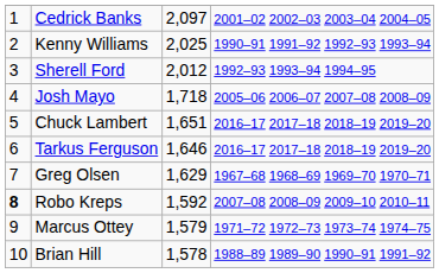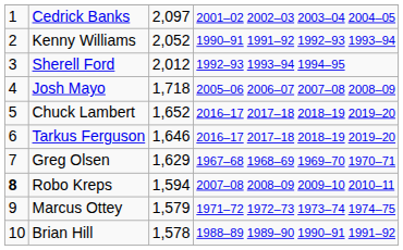 <table class="wikitable">
 <tr>
 </tr>
 <tr>
 <td>1</td>
 <td><a href='#'>Cedrick Banks</a></td>
 <td>2,097</td>
 <td style="font-size:80%;"><a href='#'>2001–02</a> <a href='#'>2002–03</a> <a href='#'>2003–04</a> <a href='#'>2004–05</a></td>
 </tr>
 <tr>
 <td>2</td>
 <td>Kenny Williams</td>
-<td>2,025</td>
+<td>2,052</td>
 <td style="font-size:80%;"><a href='#'>1990–91</a> <a href='#'>1991–92</a> <a href='#'>1992–93</a> <a href='#'>1993–94</a></td>
 </tr>
 <tr>
 <td>3</td>
 <td><a href='#'>Sherell Ford</a></td>
 <td>2,012</td>
 <td style="font-size:80%;"><a href='#'>1992–93</a> <a href='#'>1993–94</a> <a href='#'>1994–95</a></td>
 </tr>
 <tr>
 <td>4</td>
 <td><a href='#'>Josh Mayo</a></td>
 <td>1,718</td>
 <td style="font-size:80%;"><a href='#'>2005–06</a> <a href='#'>2006–07</a> <a href='#'>2007–08</a> <a href='#'>2008–09</a></td>
 </tr>
 <tr>
 <td>5</td>
 <td>Chuck Lambert</td>
-<td>1,651</td>
+<td>1,652</td>
 <td style="font-size:80%;"><a href='#'>2016–17</a> <a href='#'>2017–18</a> <a href='#'>2018–19</a> <a href='#'>2019–20</a></td>
 </tr>
 <tr>
 <td>6</td>
 <td><a href='#'>Tarkus Ferguson</a></td>
 <td>1,646</td>
 <td style="font-size:80%;"><a href='#'>2016–17</a> <a href='#'>2017–18</a> <a href='#'>2018–19</a> <a href='#'>2019–20</a></td>
 </tr>
 <tr>
 <td>7</td>
 <td>Greg Olsen</td>
 <td>1,629</td>
 <td style="font-size:80%;"><a href='#'>1967–68</a> <a href='#'>1968–69</a> <a href='#'>1969–70</a> <a href='#'>1970–71</a></td>
 </tr>
 <tr>
 <td><strong>8</strong></td>
 <td>Robo Kreps</td>
-<td>1,592</td>
+<td>1,594</td>
 <td style="font-size:80%;"><a href='#'>2007–08</a> <a href='#'>2008–09</a> <a href='#'>2009–10</a> <a href='#'>2010–11</a></td>
 </tr>
 <tr>
 <td>9</td>
 <td>Marcus Ottey</td>
 <td>1,579</td>
 <td style="font-size:80%;"><a href='#'>1971–72</a> <a href='#'>1972–73</a> <a href='#'>1973–74</a> <a href='#'>1974–75</a></td>
 </tr>
 <tr>
 <td>10</td>
 <td>Brian Hill</td>
 <td>1,578</td>
 <td style="font-size:80%;"><a href='#'>1988–89</a> <a href='#'>1989–90</a> <a href='#'>1990–91</a> <a href='#'>1991–92</a></td>
 </tr>
 </table>
